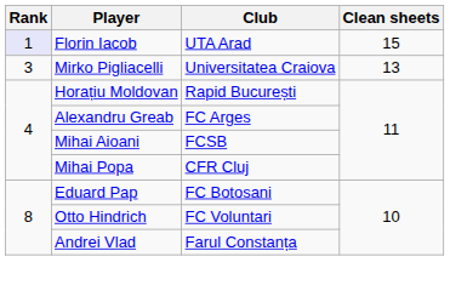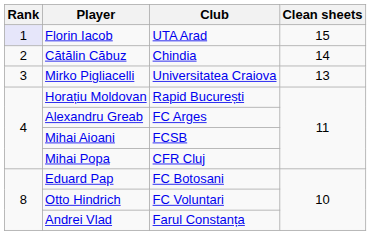 <table class="wikitable">
 <tr>
 <th>Rank</th>
 <th>Player</th>
 <th>Club</th>
 <th>Clean sheets</th>
 </tr>
 <tr>
 <td align=center style="background: lavender;">1</td>
 <td> <a href='#'>Florin Iacob</a></td>
 <td><a href='#'>UTA Arad</a></td>
 <td align=center>15</td>
+</tr>
+<tr>
+<td align=center>2</td>
+<td> <a href='#'>Cătălin Căbuz</a></td>
+<td><a href='#'>Chindia</a></td>
+<td align=center>14</td>
 </tr>
 <tr>
 <td align=center>3</td>
 <td> <a href='#'>Mirko Pigliacelli</a></td>
 <td><a href='#'>Universitatea Craiova</a></td>
 <td align=center>13</td>
 </tr>
 <tr>
 <td rowspan=4 align=center>4</td>
 <td> <a href='#'>Horațiu Moldovan</a></td>
 <td><a href='#'>Rapid București</a></td>
 <td rowspan=4 align=center>11</td>
 </tr>
 <tr>
 <td> <a href='#'>Alexandru Greab</a></td>
 <td><a href='#'>FC Arges</a></td>
 </tr>
 <tr>
 <td> <a href='#'>Mihai Aioani</a></td>
 <td><a href='#'>FCSB</a></td>
 </tr>
 <tr>
 <td> <a href='#'>Mihai Popa</a></td>
 <td><a href='#'>CFR Cluj</a></td>
 </tr>
 <tr>
 <td rowspan=3 align=center>8</td>
 <td> <a href='#'>Eduard Pap</a></td>
 <td><a href='#'>FC Botosani</a></td>
 <td rowspan=3 align=center>10</td>
 </tr>
 <tr>
 <td> <a href='#'>Otto Hindrich</a></td>
 <td><a href='#'>FC Voluntari</a></td>
 </tr>
 <tr>
 <td> <a href='#'>Andrei Vlad</a></td>
 <td><a href='#'>Farul Constanța</a></td>
 </tr>
 </table>
